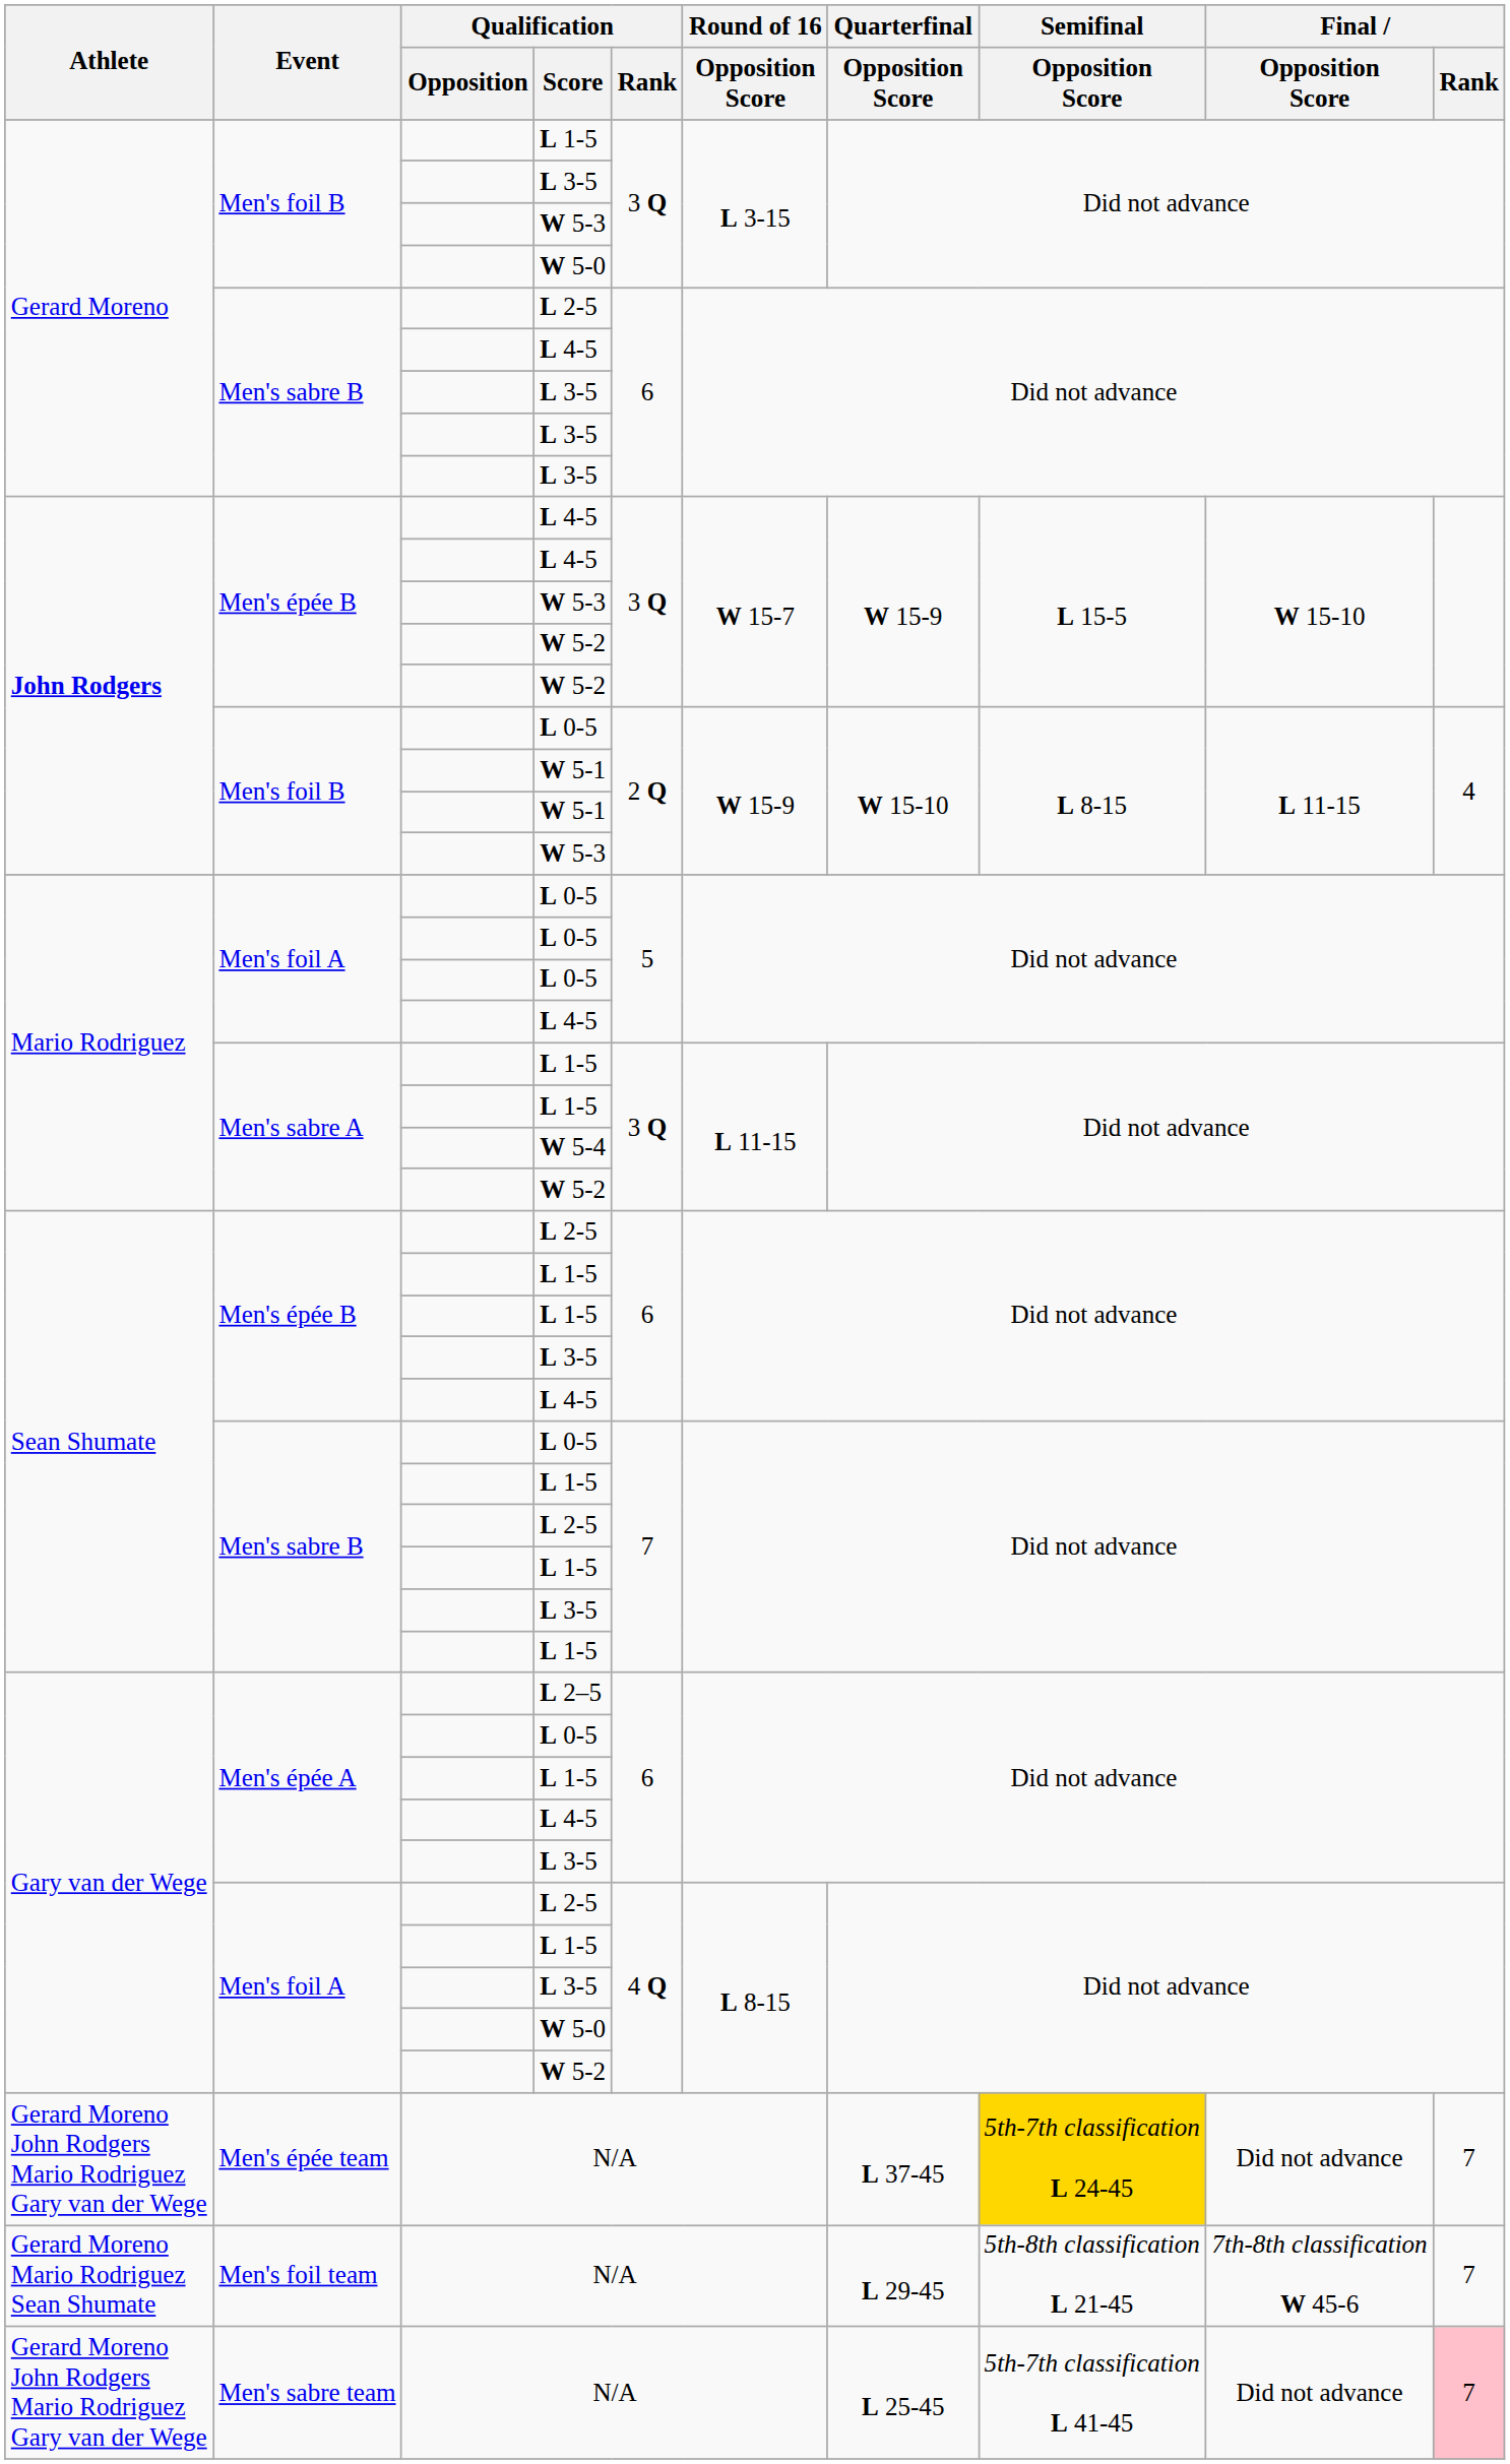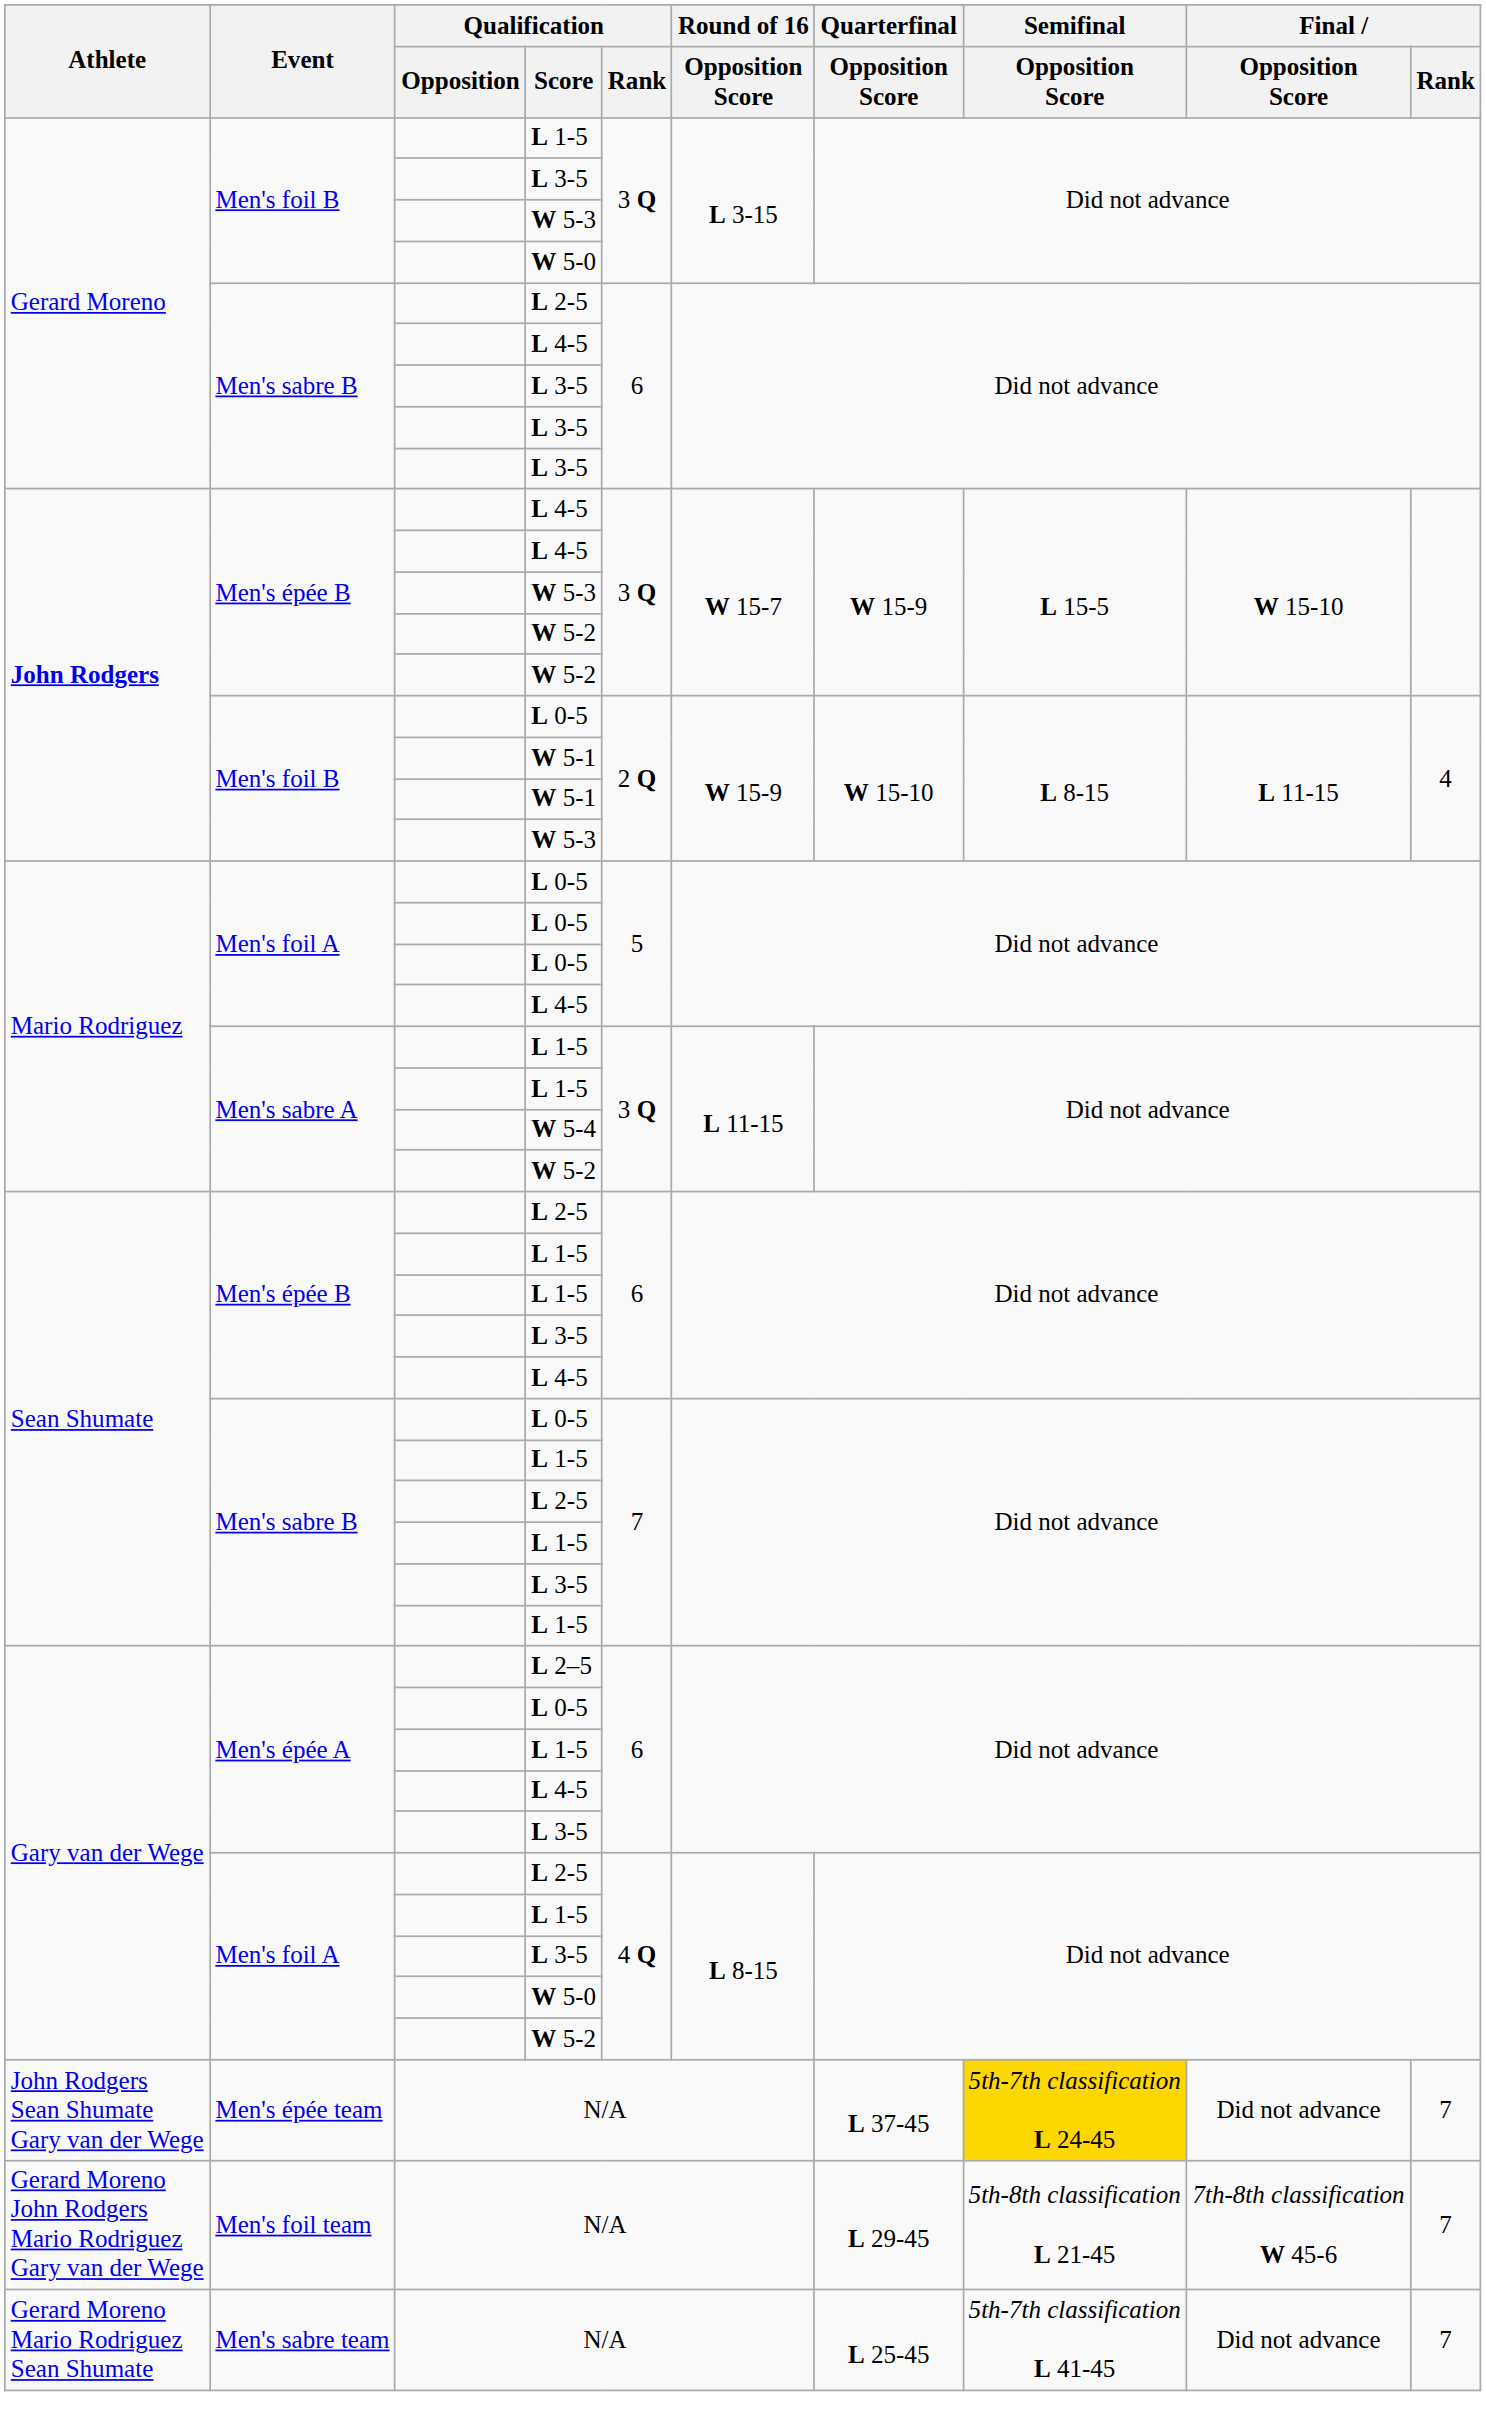 <table class=wikitable style="font-size:90%">
 <tr>
 <th rowspan="2">Athlete</th>
 <th rowspan="2">Event</th>
 <th colspan="3">Qualification</th>
 <th>Round of 16</th>
 <th>Quarterfinal</th>
 <th>Semifinal</th>
 <th colspan="2">Final / </th>
 </tr>
 <tr>
 <th>Opposition</th>
 <th>Score</th>
 <th>Rank</th>
 <th>Opposition<br>Score</th>
 <th>Opposition<br>Score</th>
 <th>Opposition<br>Score</th>
 <th>Opposition<br>Score</th>
 <th>Rank</th>
 </tr>
 <tr>
 <td rowspan=9><a href='#'>Gerard Moreno</a></td>
 <td rowspan=4><a href='#'>Men's foil B</a></td>
 <td></td>
 <td><strong>L</strong> 1-5</td>
 <td align="center" rowspan=4>3 <strong>Q</strong></td>
 <td align="center" rowspan=4><br> <strong>L</strong> 3-15</td>
 <td align="center" rowspan=4 colspan=4>Did not advance</td>
 </tr>
 <tr>
 <td></td>
 <td><strong>L</strong> 3-5</td>
 </tr>
 <tr>
 <td></td>
 <td><strong>W</strong> 5-3</td>
 </tr>
 <tr>
 <td></td>
 <td><strong>W</strong> 5-0</td>
 </tr>
 <tr>
 <td rowspan=5><a href='#'>Men's sabre B</a></td>
 <td></td>
 <td><strong>L</strong> 2-5</td>
 <td align="center" rowspan=5>6</td>
 <td align="center" rowspan=5 colspan=5>Did not advance</td>
 </tr>
 <tr>
 <td></td>
 <td><strong>L</strong> 4-5</td>
 </tr>
 <tr>
 <td></td>
 <td><strong>L</strong> 3-5</td>
 </tr>
 <tr>
 <td></td>
 <td><strong>L</strong> 3-5</td>
 </tr>
 <tr>
 <td></td>
 <td><strong>L</strong> 3-5</td>
 </tr>
 <tr>
 <td rowspan=9><strong><a href='#'>John Rodgers</a></strong></td>
 <td rowspan=5><a href='#'>Men's épée B</a></td>
 <td></td>
 <td><strong>L</strong> 4-5</td>
 <td align="center" rowspan=5>3 <strong>Q</strong></td>
 <td align="center" rowspan=5><br> <strong>W</strong> 15-7</td>
 <td align="center" rowspan=5><br> <strong>W</strong> 15-9</td>
 <td align="center" rowspan=5><br> <strong>L</strong> 15-5</td>
 <td align="center" rowspan=5><br> <strong>W</strong> 15-10</td>
 <td align="center" rowspan=5></td>
 </tr>
 <tr>
 <td></td>
 <td><strong>L</strong> 4-5</td>
 </tr>
 <tr>
 <td></td>
 <td><strong>W</strong> 5-3</td>
 </tr>
 <tr>
 <td></td>
 <td><strong>W</strong> 5-2</td>
 </tr>
 <tr>
 <td></td>
 <td><strong>W</strong> 5-2</td>
 </tr>
 <tr>
 <td rowspan=4><a href='#'>Men's foil B</a></td>
 <td></td>
 <td><strong>L</strong> 0-5</td>
 <td align="center" rowspan=4>2 <strong>Q</strong></td>
 <td align="center" rowspan=4><br> <strong>W</strong> 15-9</td>
 <td align="center" rowspan=4><br> <strong>W</strong> 15-10</td>
 <td align="center" rowspan=4><br> <strong>L</strong> 8-15</td>
 <td align="center" rowspan=4><br> <strong>L</strong> 11-15</td>
 <td align="center" rowspan=4>4</td>
 </tr>
 <tr>
 <td></td>
 <td><strong>W</strong> 5-1</td>
 </tr>
 <tr>
 <td></td>
 <td><strong>W</strong> 5-1</td>
 </tr>
 <tr>
 <td></td>
 <td><strong>W</strong> 5-3</td>
 </tr>
 <tr>
 <td rowspan=8><a href='#'>Mario Rodriguez</a></td>
 <td rowspan=4><a href='#'>Men's foil A</a></td>
 <td></td>
 <td><strong>L</strong> 0-5</td>
 <td align="center" rowspan=4>5</td>
 <td align="center" rowspan=4 colspan=5>Did not advance</td>
 </tr>
 <tr>
 <td></td>
 <td><strong>L</strong> 0-5</td>
 </tr>
 <tr>
 <td></td>
 <td><strong>L</strong> 0-5</td>
 </tr>
 <tr>
 <td></td>
 <td><strong>L</strong> 4-5</td>
 </tr>
 <tr>
 <td rowspan=4><a href='#'>Men's sabre A</a></td>
 <td></td>
 <td><strong>L</strong> 1-5</td>
 <td align="center" rowspan=4>3 <strong>Q</strong></td>
 <td align="center" rowspan=4><br> <strong>L</strong> 11-15</td>
 <td align="center" rowspan=4 colspan=4>Did not advance</td>
 </tr>
 <tr>
 <td></td>
 <td><strong>L</strong> 1-5</td>
 </tr>
 <tr>
 <td></td>
 <td><strong>W</strong> 5-4</td>
 </tr>
 <tr>
 <td></td>
 <td><strong>W</strong> 5-2</td>
 </tr>
 <tr>
 <td rowspan=11><a href='#'>Sean Shumate</a></td>
 <td rowspan=5><a href='#'>Men's épée B</a></td>
 <td></td>
 <td><strong>L</strong> 2-5</td>
 <td align="center" rowspan=5>6</td>
 <td align="center" rowspan=5 colspan=5>Did not advance</td>
 </tr>
 <tr>
 <td></td>
 <td><strong>L</strong> 1-5</td>
 </tr>
 <tr>
 <td></td>
 <td><strong>L</strong> 1-5</td>
 </tr>
 <tr>
 <td></td>
 <td><strong>L</strong> 3-5</td>
 </tr>
 <tr>
 <td></td>
 <td><strong>L</strong> 4-5</td>
 </tr>
 <tr>
 <td rowspan=6><a href='#'>Men's sabre B</a></td>
 <td></td>
 <td><strong>L</strong> 0-5</td>
 <td align="center" rowspan=6>7</td>
 <td align="center" rowspan=6 colspan=5>Did not advance</td>
 </tr>
 <tr>
 <td></td>
 <td><strong>L</strong> 1-5</td>
 </tr>
 <tr>
 <td></td>
 <td><strong>L</strong> 2-5</td>
 </tr>
 <tr>
 <td></td>
 <td><strong>L</strong> 1-5</td>
 </tr>
 <tr>
 <td></td>
 <td><strong>L</strong> 3-5</td>
 </tr>
 <tr>
 <td></td>
 <td><strong>L</strong> 1-5</td>
 </tr>
 <tr>
 <td rowspan=10><a href='#'>Gary van der Wege</a></td>
 <td rowspan=5><a href='#'>Men's épée A</a></td>
 <td></td>
 <td><strong>L</strong> 2–5</td>
 <td align="center" rowspan=5>6</td>
 <td align="center" rowspan=5 colspan=5>Did not advance</td>
 </tr>
 <tr>
 <td></td>
 <td><strong>L</strong> 0-5</td>
 </tr>
 <tr>
 <td></td>
 <td><strong>L</strong> 1-5</td>
 </tr>
 <tr>
 <td></td>
 <td><strong>L</strong> 4-5</td>
 </tr>
 <tr>
 <td></td>
 <td><strong>L</strong> 3-5</td>
 </tr>
 <tr>
 <td rowspan=5><a href='#'>Men's foil A</a></td>
 <td></td>
 <td><strong>L</strong> 2-5</td>
 <td align="center" rowspan=5>4 <strong>Q</strong></td>
 <td align="center" rowspan=5><br> <strong>L</strong> 8-15</td>
 <td align="center" rowspan=5 colspan=4>Did not advance</td>
 </tr>
 <tr>
 <td></td>
 <td><strong>L</strong> 1-5</td>
 </tr>
 <tr>
 <td></td>
 <td><strong>L</strong> 3-5</td>
 </tr>
 <tr>
 <td></td>
 <td><strong>W</strong> 5-0</td>
 </tr>
 <tr>
 <td></td>
 <td><strong>W</strong> 5-2</td>
 </tr>
 <tr>
-<td><a href='#'>Gerard Moreno</a><br> <a href='#'>John Rodgers</a><br> <a href='#'>Mario Rodriguez</a><br> <a href='#'>Gary van der Wege</a></td>
+<td><a href='#'>John Rodgers</a><br> <a href='#'>Sean Shumate</a><br> <a href='#'>Gary van der Wege</a></td>
 <td><a href='#'>Men's épée team</a></td>
 <td align="center" colspan=4>N/A</td>
 <td align="center"><br> <strong>L</strong> 37-45</td>
 <td align="center" style="background: gold;"><em>5th-7th classification</em><br> <br> <strong>L</strong> 24-45</td>
 <td align="center">Did not advance</td>
 <td align="center">7</td>
 </tr>
 <tr>
-<td><a href='#'>Gerard Moreno</a><br> <a href='#'>Mario Rodriguez</a><br> <a href='#'>Sean Shumate</a></td>
+<td><a href='#'>Gerard Moreno</a><br> <a href='#'>John Rodgers</a><br> <a href='#'>Mario Rodriguez</a><br> <a href='#'>Gary van der Wege</a></td>
 <td><a href='#'>Men's foil team</a></td>
 <td align="center" colspan=4>N/A</td>
 <td align="center"><br> <strong>L</strong> 29-45</td>
 <td align="center"><em>5th-8th classification</em><br> <br> <strong>L</strong> 21-45</td>
 <td align="center"><em>7th-8th classification</em><br> <br> <strong>W</strong> 45-6</td>
 <td align="center">7</td>
 </tr>
 <tr>
-<td><a href='#'>Gerard Moreno</a><br> <a href='#'>John Rodgers</a><br> <a href='#'>Mario Rodriguez</a><br> <a href='#'>Gary van der Wege</a></td>
+<td><a href='#'>Gerard Moreno</a><br> <a href='#'>Mario Rodriguez</a><br> <a href='#'>Sean Shumate</a></td>
 <td><a href='#'>Men's sabre team</a></td>
 <td align="center" colspan=4>N/A</td>
 <td align="center"><br> <strong>L</strong> 25-45</td>
 <td align="center"><em>5th-7th classification</em><br> <br> <strong>L</strong> 41-45</td>
 <td align="center">Did not advance</td>
-<td align="center" style="background: pink;">7</td>
+<td align="center">7</td>
 </tr>
 </table>
